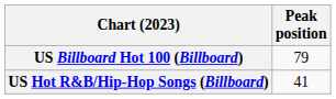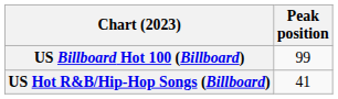 <table class="wikitable sortable plainrowheaders" style="text-align:center">
 <tr>
 <th scope="col">Chart (2023)</th>
 <th scope="col">Peak<br>position</th>
 </tr>
 <tr>
 <th scope="row">US <a href='#'><em>Billboard</em> Hot 100</a> (<em><a href='#'>Billboard</a></em>)</th>
-<td>79</td>
+<td>99</td>
 </tr>
 <tr>
 <th scope="row">US <a href='#'>Hot R&B/Hip-Hop Songs</a> (<em><a href='#'>Billboard</a></em>)</th>
 <td>41</td>
 </tr>
 </table>
